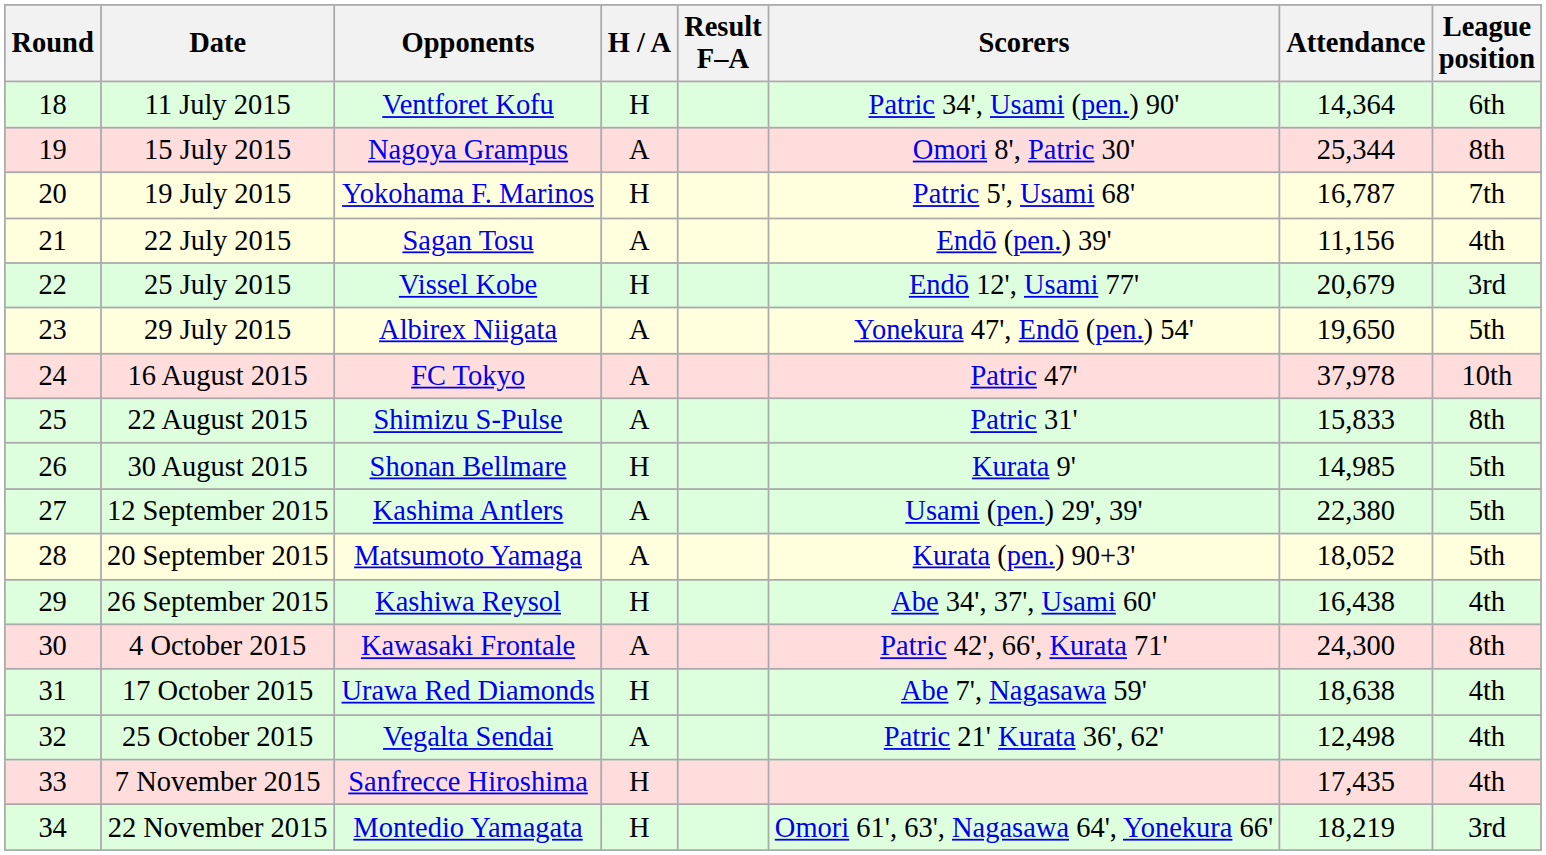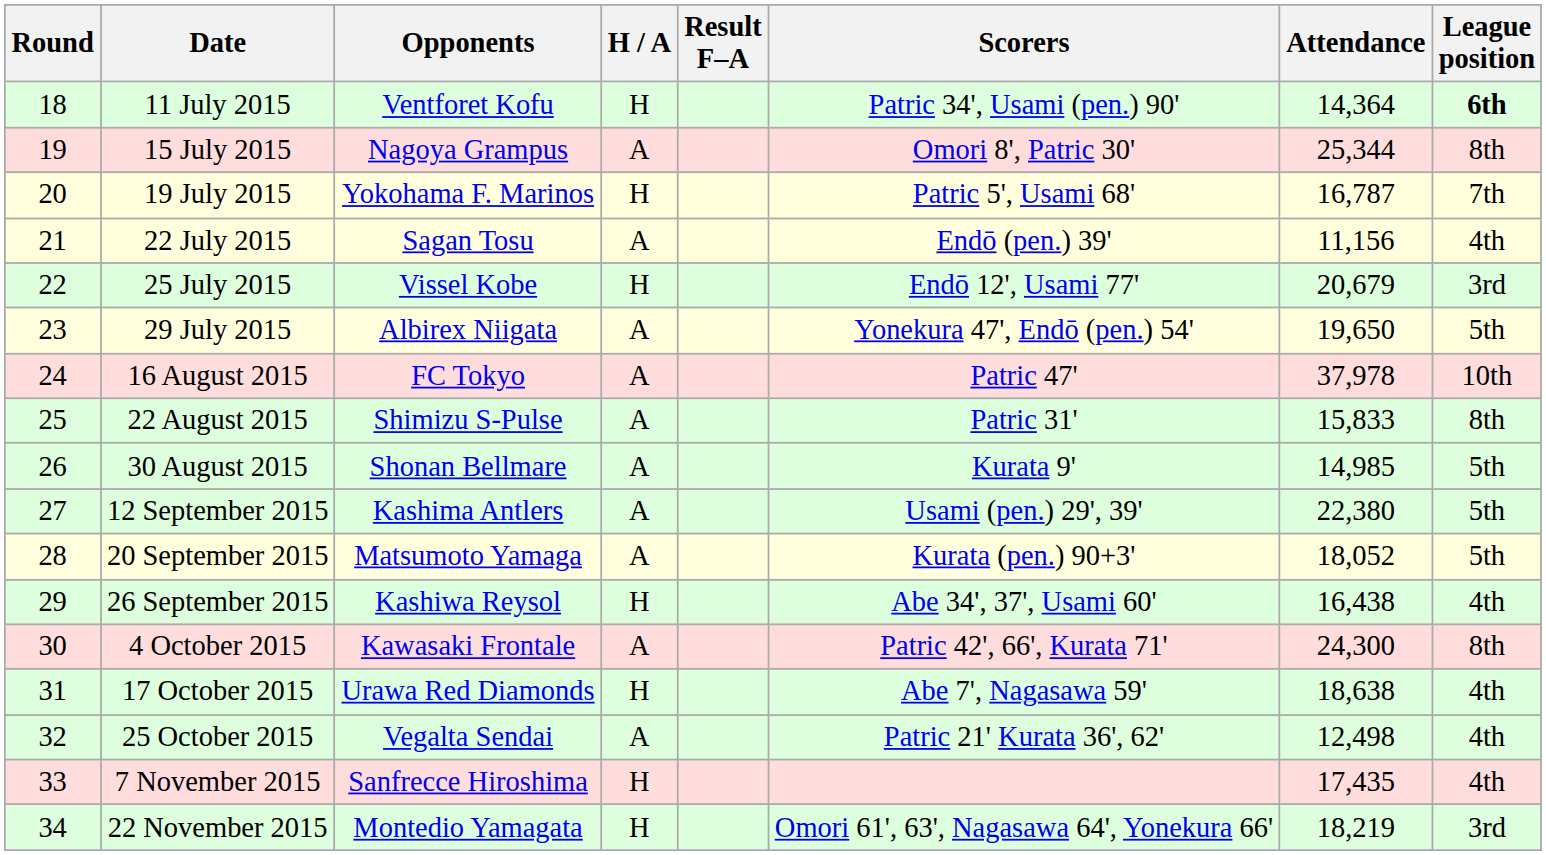 <table class="wikitable" style="text-align:center">
 <tr>
 <th>Round</th>
 <th>Date</th>
 <th>Opponents</th>
 <th>H / A</th>
 <th>Result<br>F–A</th>
 <th>Scorers</th>
 <th>Attendance</th>
 <th>League<br>position</th>
 </tr>
 <tr bgcolor="#ddffdd">
 <td>18</td>
 <td>11 July 2015</td>
 <td><a href='#'>Ventforet Kofu</a></td>
 <td>H</td>
 <td></td>
 <td><a href='#'>Patric</a> 34', <a href='#'>Usami</a> (<a href='#'>pen.</a>) 90'</td>
 <td>14,364</td>
-<td>6th</td>
+<td><strong>6th</strong></td>
 </tr>
 <tr bgcolor="#ffdddd">
 <td>19</td>
 <td>15 July 2015</td>
 <td><a href='#'>Nagoya Grampus</a></td>
 <td>A</td>
 <td></td>
 <td><a href='#'>Omori</a> 8', <a href='#'>Patric</a> 30'</td>
 <td>25,344</td>
 <td>8th</td>
 </tr>
 <tr bgcolor="#ffffdd">
 <td>20</td>
 <td>19 July 2015</td>
 <td><a href='#'>Yokohama F. Marinos</a></td>
 <td>H</td>
 <td></td>
 <td><a href='#'>Patric</a> 5', <a href='#'>Usami</a> 68'</td>
 <td>16,787</td>
 <td>7th</td>
 </tr>
 <tr bgcolor="#ffffdd">
 <td>21</td>
 <td>22 July 2015</td>
 <td><a href='#'>Sagan Tosu</a></td>
 <td>A</td>
 <td></td>
 <td><a href='#'>Endō</a> (<a href='#'>pen.</a>) 39'</td>
 <td>11,156</td>
 <td>4th</td>
 </tr>
 <tr bgcolor="#ddffdd">
 <td>22</td>
 <td>25 July 2015</td>
 <td><a href='#'>Vissel Kobe</a></td>
 <td>H</td>
 <td></td>
 <td><a href='#'>Endō</a> 12', <a href='#'>Usami</a> 77'</td>
 <td>20,679</td>
 <td>3rd</td>
 </tr>
 <tr bgcolor="#ffffdd">
 <td>23</td>
 <td>29 July 2015</td>
 <td><a href='#'>Albirex Niigata</a></td>
 <td>A</td>
 <td></td>
 <td><a href='#'>Yonekura</a> 47', <a href='#'>Endō</a> (<a href='#'>pen.</a>) 54'</td>
 <td>19,650</td>
 <td>5th</td>
 </tr>
 <tr bgcolor="#ffdddd">
 <td>24</td>
 <td>16 August 2015</td>
 <td><a href='#'>FC Tokyo</a></td>
 <td>A</td>
 <td></td>
 <td><a href='#'>Patric</a> 47'</td>
 <td>37,978</td>
 <td>10th</td>
 </tr>
 <tr bgcolor="#ddffdd">
 <td>25</td>
 <td>22 August 2015</td>
 <td><a href='#'>Shimizu S-Pulse</a></td>
 <td>A</td>
 <td></td>
 <td><a href='#'>Patric</a> 31'</td>
 <td>15,833</td>
 <td>8th</td>
 </tr>
 <tr bgcolor="#ddffdd">
 <td>26</td>
 <td>30 August 2015</td>
 <td><a href='#'>Shonan Bellmare</a></td>
-<td>H</td>
+<td>A</td>
 <td></td>
 <td><a href='#'>Kurata</a> 9'</td>
 <td>14,985</td>
 <td>5th</td>
 </tr>
 <tr bgcolor="#ddffdd">
 <td>27</td>
 <td>12 September 2015</td>
 <td><a href='#'>Kashima Antlers</a></td>
 <td>A</td>
 <td></td>
 <td><a href='#'>Usami</a> (<a href='#'>pen.</a>) 29', 39'</td>
 <td>22,380</td>
 <td>5th</td>
 </tr>
 <tr bgcolor="#ffffdd">
 <td>28</td>
 <td>20 September 2015</td>
 <td><a href='#'>Matsumoto Yamaga</a></td>
 <td>A</td>
 <td></td>
 <td><a href='#'>Kurata</a> (<a href='#'>pen.</a>) 90+3'</td>
 <td>18,052</td>
 <td>5th</td>
 </tr>
 <tr bgcolor="#ddffdd">
 <td>29</td>
 <td>26 September 2015</td>
 <td><a href='#'>Kashiwa Reysol</a></td>
 <td>H</td>
 <td></td>
 <td><a href='#'>Abe</a> 34', 37', <a href='#'>Usami</a> 60'</td>
 <td>16,438</td>
 <td>4th</td>
 </tr>
 <tr bgcolor="#ffdddd">
 <td>30</td>
 <td>4 October 2015</td>
 <td><a href='#'>Kawasaki Frontale</a></td>
 <td>A</td>
 <td></td>
 <td><a href='#'>Patric</a> 42', 66', <a href='#'>Kurata</a> 71'</td>
 <td>24,300</td>
 <td>8th</td>
 </tr>
 <tr bgcolor="#ddffdd">
 <td>31</td>
 <td>17 October 2015</td>
 <td><a href='#'>Urawa Red Diamonds</a></td>
 <td>H</td>
 <td></td>
 <td><a href='#'>Abe</a> 7', <a href='#'>Nagasawa</a> 59'</td>
 <td>18,638</td>
 <td>4th</td>
 </tr>
 <tr bgcolor="#ddffdd">
 <td>32</td>
 <td>25 October 2015</td>
 <td><a href='#'>Vegalta Sendai</a></td>
 <td>A</td>
 <td></td>
 <td><a href='#'>Patric</a> 21' <a href='#'>Kurata</a> 36', 62'</td>
 <td>12,498</td>
 <td>4th</td>
 </tr>
 <tr bgcolor="#ffdddd">
 <td>33</td>
 <td>7 November 2015</td>
 <td><a href='#'>Sanfrecce Hiroshima</a></td>
 <td>H</td>
 <td></td>
 <td></td>
 <td>17,435</td>
 <td>4th</td>
 </tr>
 <tr bgcolor="#ddffdd">
 <td>34</td>
 <td>22 November 2015</td>
 <td><a href='#'>Montedio Yamagata</a></td>
 <td>H</td>
 <td></td>
 <td><a href='#'>Omori</a> 61', 63', <a href='#'>Nagasawa</a> 64', <a href='#'>Yonekura</a> 66'</td>
 <td>18,219</td>
 <td>3rd</td>
 </tr>
 <tr>
 </tr>
 </table>
